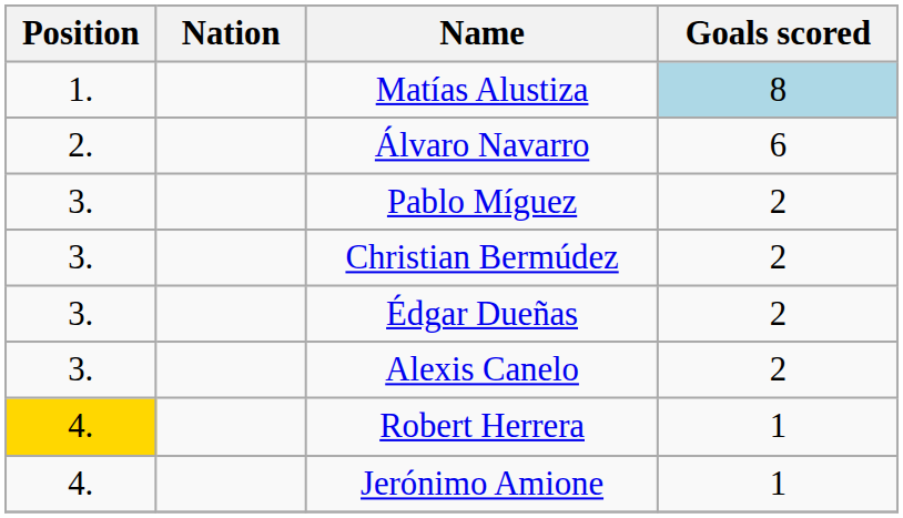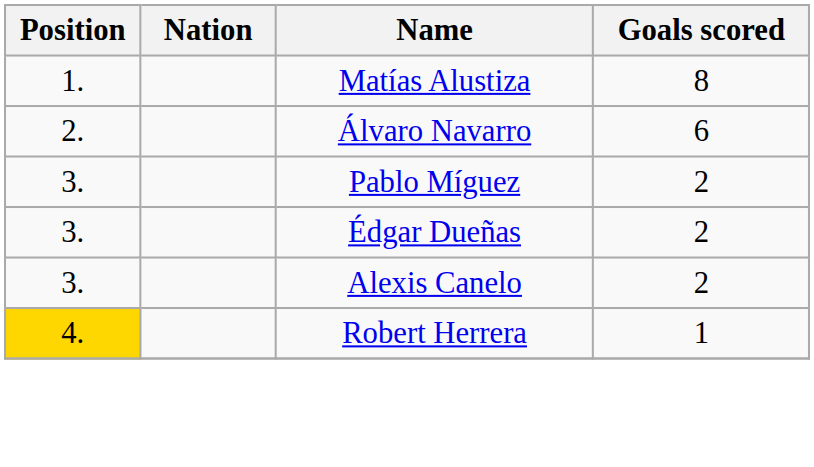 <table class="wikitable" style="font-size: 95%; text-align: center;">
 <tr>
 <th width=60>Position</th>
 <th width=60>Nation</th>
 <th width=150>Name</th>
 <th width=100>Goals scored</th>
 </tr>
 <tr>
 <td>1.</td>
 <td> </td>
 <td><a href='#'>Matías Alustiza</a></td>
-<td style="background: lightblue;">8</td>
+<td>8</td>
 </tr>
 <tr>
 <td>2.</td>
 <td></td>
 <td><a href='#'>Álvaro Navarro</a></td>
 <td>6</td>
 </tr>
 <tr>
 <td>3.</td>
 <td></td>
 <td><a href='#'>Pablo Míguez</a></td>
-<td>2</td>
-</tr>
-<tr>
-<td>3.</td>
-<td></td>
-<td><a href='#'>Christian Bermúdez</a></td>
 <td>2</td>
 </tr>
 <tr>
 <td>3.</td>
 <td></td>
 <td><a href='#'>Édgar Dueñas</a></td>
 <td>2</td>
 </tr>
 <tr>
 <td>3.</td>
 <td></td>
 <td><a href='#'>Alexis Canelo</a></td>
 <td>2</td>
 </tr>
 <tr>
 <td style="background: gold;">4.</td>
 <td></td>
 <td><a href='#'>Robert Herrera</a></td>
 <td>1</td>
 </tr>
 <tr>
-<td>4.</td>
-<td></td>
-<td><a href='#'>Jerónimo Amione</a></td>
-<td>1</td>
-</tr>
-<tr>
 </tr>
 </table>
